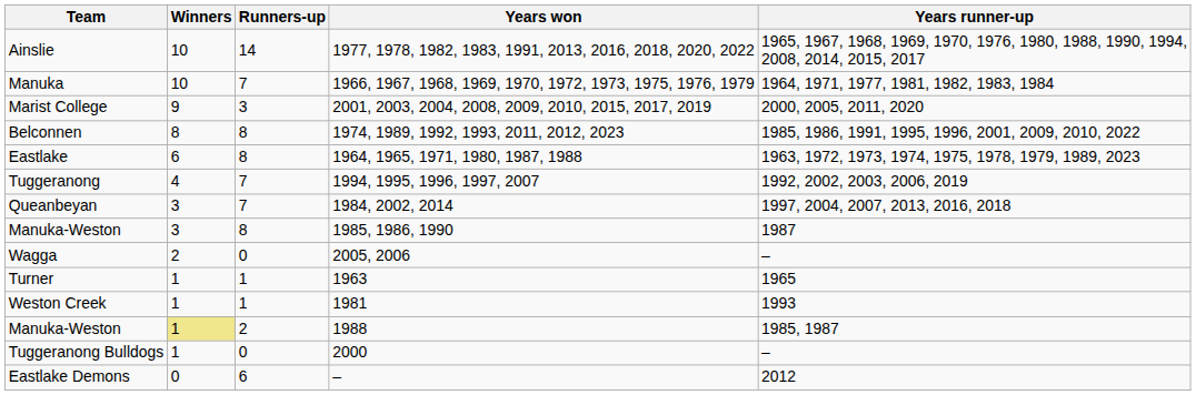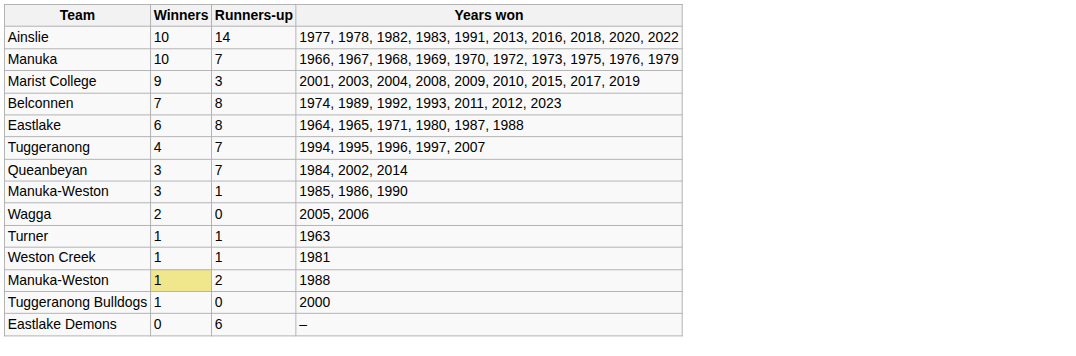 <table class="wikitable sortable">
 <tr>
 <th>Team</th>
 <th>Winners</th>
 <th>Runners-up</th>
 <th>Years won</th>
-<th>Years runner-up</th>
 </tr>
 <tr>
 <td> Ainslie</td>
 <td>10</td>
 <td>14</td>
 <td>1977, 1978, 1982, 1983, 1991, 2013, 2016, 2018, 2020, 2022</td>
-<td>1965, 1967, 1968, 1969, 1970, 1976, 1980, 1988, 1990, 1994,<br>2008, 2014, 2015, 2017</td>
 </tr>
 <tr>
 <td> Manuka</td>
 <td>10</td>
 <td>7</td>
 <td>1966, 1967, 1968, 1969, 1970, 1972, 1973, 1975, 1976, 1979</td>
-<td>1964, 1971, 1977, 1981, 1982, 1983, 1984</td>
 </tr>
 <tr>
 <td> Marist College</td>
 <td>9</td>
 <td>3</td>
 <td>2001, 2003, 2004, 2008, 2009, 2010, 2015, 2017, 2019</td>
-<td>2000, 2005, 2011, 2020</td>
 </tr>
 <tr>
 <td> Belconnen</td>
-<td>8</td>
+<td>7</td>
 <td>8</td>
 <td>1974, 1989, 1992, 1993, 2011, 2012, 2023</td>
-<td>1985, 1986, 1991, 1995, 1996, 2001, 2009, 2010, 2022</td>
 </tr>
 <tr>
 <td> Eastlake</td>
 <td>6</td>
 <td>8</td>
 <td>1964, 1965, 1971, 1980, 1987, 1988</td>
-<td>1963, 1972, 1973, 1974, 1975, 1978, 1979, 1989, 2023</td>
 </tr>
 <tr>
 <td> Tuggeranong</td>
 <td>4</td>
 <td>7</td>
 <td>1994, 1995, 1996, 1997, 2007</td>
-<td>1992, 2002, 2003, 2006, 2019</td>
 </tr>
 <tr>
 <td> Queanbeyan</td>
 <td>3</td>
 <td>7</td>
 <td>1984, 2002, 2014</td>
-<td>1997, 2004, 2007, 2013, 2016, 2018</td>
 </tr>
 <tr>
 <td> Manuka-Weston</td>
 <td>3</td>
-<td>8</td>
+<td>1</td>
 <td>1985, 1986, 1990</td>
-<td>1987</td>
 </tr>
 <tr>
 <td> Wagga</td>
 <td>2</td>
 <td>0</td>
 <td>2005, 2006</td>
-<td>–</td>
 </tr>
 <tr>
 <td> Turner</td>
 <td>1</td>
 <td>1</td>
 <td>1963</td>
-<td>1965</td>
 </tr>
 <tr>
 <td> Weston Creek</td>
 <td>1</td>
 <td>1</td>
 <td>1981</td>
-<td>1993</td>
 </tr>
 <tr>
 <td> Manuka-Weston</td>
 <td style="background: khaki;">1</td>
 <td>2</td>
 <td>1988</td>
-<td>1985, 1987</td>
 </tr>
 <tr>
 <td> Tuggeranong Bulldogs</td>
 <td>1</td>
 <td>0</td>
 <td>2000</td>
-<td>–</td>
 </tr>
 <tr>
 <td> Eastlake Demons</td>
 <td>0</td>
 <td>6</td>
 <td>–</td>
-<td>2012</td>
 </tr>
 </table>
